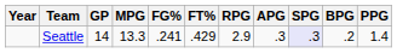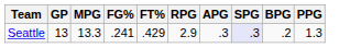 <table class="wikitable sortable" style="font-size:95%; text-align:right;">
 <tr>
-<th>Year</th>
 <th>Team</th>
 <th>GP</th>
 <th>MPG</th>
 <th>FG%</th>
 <th>FT%</th>
 <th>RPG</th>
 <th>APG</th>
 <th>SPG</th>
 <th>BPG</th>
 <th>PPG</th>
 </tr>
 <tr>
-<td style="text-align:left;"></td>
 <td style="text-align:left;"><a href='#'>Seattle</a></td>
-<td>14</td>
+<td>13</td>
 <td>13.3</td>
 <td>.241</td>
 <td>.429</td>
 <td>2.9</td>
 <td>.3</td>
 <td style="background: lavender;">.3</td>
 <td>.2</td>
-<td>1.4</td>
+<td>1.3</td>
 </tr>
 </table>
